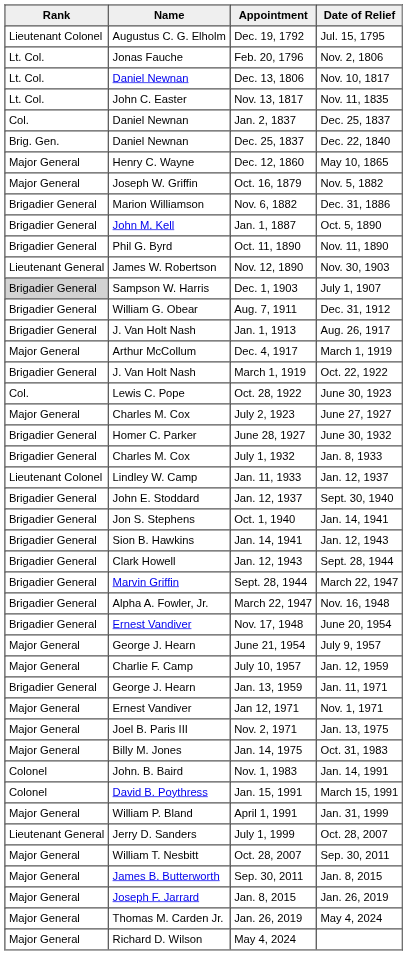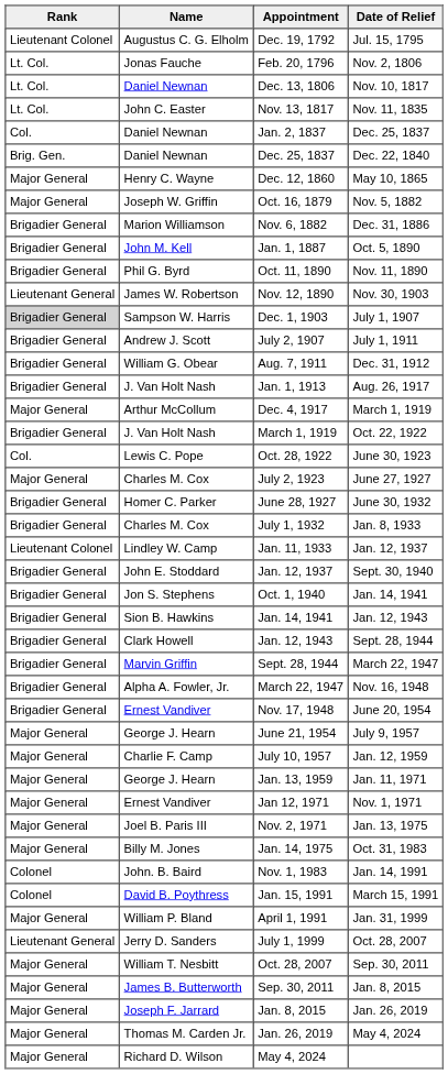 <table border="1" cellpadding="5" cellspacing="0">
 <tr>
 <th scope="col" style="background:#efefef;">Rank</th>
 <th scope="col" style="background:#efefef;">Name</th>
 <th scope="col" style="background:#efefef;">Appointment</th>
 <th scope="col" style="background:#efefef;">Date of Relief</th>
 </tr>
 <tr>
 <td>Lieutenant Colonel</td>
 <td>Augustus C. G. Elholm</td>
 <td>Dec. 19, 1792</td>
 <td>Jul. 15, 1795</td>
 </tr>
 <tr>
 <td>Lt. Col.</td>
 <td>Jonas Fauche</td>
 <td>Feb. 20, 1796</td>
 <td>Nov. 2, 1806</td>
 </tr>
 <tr>
 <td>Lt. Col.</td>
 <td><a href='#'>Daniel Newnan</a></td>
 <td>Dec. 13, 1806</td>
 <td>Nov. 10, 1817</td>
 </tr>
 <tr>
 <td>Lt. Col.</td>
 <td>John C. Easter</td>
 <td>Nov. 13, 1817</td>
 <td>Nov. 11, 1835</td>
 </tr>
 <tr>
 <td>Col.</td>
 <td>Daniel Newnan</td>
 <td>Jan. 2, 1837</td>
 <td>Dec. 25, 1837</td>
 </tr>
 <tr>
 <td>Brig. Gen.</td>
 <td>Daniel Newnan</td>
 <td>Dec. 25, 1837</td>
 <td>Dec. 22, 1840</td>
 </tr>
 <tr>
 <td>Major General</td>
 <td>Henry C. Wayne</td>
 <td>Dec. 12, 1860</td>
 <td>May 10, 1865</td>
 </tr>
 <tr>
 <td>Major General</td>
 <td>Joseph W. Griffin</td>
 <td>Oct. 16, 1879</td>
 <td>Nov. 5, 1882</td>
 </tr>
 <tr>
 <td>Brigadier General</td>
 <td>Marion Williamson</td>
 <td>Nov. 6, 1882</td>
 <td>Dec. 31, 1886</td>
 </tr>
 <tr>
 <td>Brigadier General</td>
 <td><a href='#'>John M. Kell</a></td>
 <td>Jan. 1, 1887</td>
 <td>Oct. 5, 1890</td>
 </tr>
 <tr>
 <td>Brigadier General</td>
 <td>Phil G. Byrd</td>
 <td>Oct. 11, 1890</td>
 <td>Nov. 11, 1890</td>
 </tr>
 <tr>
 <td>Lieutenant General</td>
 <td>James W. Robertson</td>
 <td>Nov. 12, 1890</td>
 <td>Nov. 30, 1903</td>
 </tr>
 <tr>
 <td style="background: lightgrey;">Brigadier General</td>
 <td>Sampson W. Harris</td>
 <td>Dec. 1, 1903</td>
 <td>July 1, 1907</td>
+</tr>
+<tr>
+<td>Brigadier General</td>
+<td>Andrew J. Scott</td>
+<td>July 2, 1907</td>
+<td>July 1, 1911</td>
 </tr>
 <tr>
 <td>Brigadier General</td>
 <td>William G. Obear</td>
 <td>Aug. 7, 1911</td>
 <td>Dec. 31, 1912</td>
 </tr>
 <tr>
 <td>Brigadier General</td>
 <td>J. Van Holt Nash</td>
 <td>Jan. 1, 1913</td>
 <td>Aug. 26, 1917</td>
 </tr>
 <tr>
 <td>Major General</td>
 <td>Arthur McCollum</td>
 <td>Dec. 4, 1917</td>
 <td>March 1, 1919</td>
 </tr>
 <tr>
 <td>Brigadier General</td>
 <td>J. Van Holt Nash</td>
 <td>March 1, 1919</td>
 <td>Oct. 22, 1922</td>
 </tr>
 <tr>
 <td>Col.</td>
 <td>Lewis C. Pope</td>
 <td>Oct. 28, 1922</td>
 <td>June 30, 1923</td>
 </tr>
 <tr>
 <td>Major General</td>
 <td>Charles M. Cox</td>
 <td>July 2, 1923</td>
 <td>June 27, 1927</td>
 </tr>
 <tr>
 <td>Brigadier General</td>
 <td>Homer C. Parker</td>
 <td>June 28, 1927</td>
 <td>June 30, 1932</td>
 </tr>
 <tr>
 <td>Brigadier General</td>
 <td>Charles M. Cox</td>
 <td>July 1, 1932</td>
 <td>Jan. 8, 1933</td>
 </tr>
 <tr>
 <td>Lieutenant Colonel</td>
 <td>Lindley W. Camp</td>
 <td>Jan. 11, 1933</td>
 <td>Jan. 12, 1937</td>
 </tr>
 <tr>
 <td>Brigadier General</td>
 <td>John E. Stoddard</td>
 <td>Jan. 12, 1937</td>
 <td>Sept. 30, 1940</td>
 </tr>
 <tr>
 <td>Brigadier General</td>
 <td>Jon S. Stephens</td>
 <td>Oct. 1, 1940</td>
 <td>Jan. 14, 1941</td>
 </tr>
 <tr>
 <td>Brigadier General</td>
 <td>Sion B. Hawkins</td>
 <td>Jan. 14, 1941</td>
 <td>Jan. 12, 1943</td>
 </tr>
 <tr>
 <td>Brigadier General</td>
 <td>Clark Howell</td>
 <td>Jan. 12, 1943</td>
 <td>Sept. 28, 1944</td>
 </tr>
 <tr>
 <td>Brigadier General</td>
 <td><a href='#'>Marvin Griffin</a></td>
 <td>Sept. 28, 1944</td>
 <td>March 22, 1947</td>
 </tr>
 <tr>
 <td>Brigadier General</td>
 <td>Alpha A. Fowler, Jr.</td>
 <td>March 22, 1947</td>
 <td>Nov. 16, 1948</td>
 </tr>
 <tr>
 <td>Brigadier General</td>
 <td><a href='#'>Ernest Vandiver</a></td>
 <td>Nov. 17, 1948</td>
 <td>June 20, 1954</td>
 </tr>
 <tr>
 <td>Major General</td>
 <td>George J. Hearn</td>
 <td>June 21, 1954</td>
 <td>July 9, 1957</td>
 </tr>
 <tr>
 <td>Major General</td>
 <td>Charlie F. Camp</td>
 <td>July 10, 1957</td>
 <td>Jan. 12, 1959</td>
 </tr>
 <tr>
-<td>Brigadier General</td>
+<td>Major General</td>
 <td>George J. Hearn</td>
 <td>Jan. 13, 1959</td>
 <td>Jan. 11, 1971</td>
 </tr>
 <tr>
 <td>Major General</td>
 <td>Ernest Vandiver</td>
 <td>Jan 12, 1971</td>
 <td>Nov. 1, 1971</td>
 </tr>
 <tr>
 <td>Major General</td>
 <td>Joel B. Paris III</td>
 <td>Nov. 2, 1971</td>
 <td>Jan. 13, 1975</td>
 </tr>
 <tr>
 <td>Major General</td>
 <td>Billy M. Jones</td>
 <td>Jan. 14, 1975</td>
 <td>Oct. 31, 1983</td>
 </tr>
 <tr>
 <td>Colonel</td>
 <td>John. B. Baird</td>
 <td>Nov. 1, 1983</td>
 <td>Jan. 14, 1991</td>
 </tr>
 <tr>
 <td>Colonel</td>
 <td><a href='#'>David B. Poythress</a></td>
 <td>Jan. 15, 1991</td>
 <td>March 15, 1991</td>
 </tr>
 <tr>
 <td>Major General</td>
 <td>William P. Bland</td>
 <td>April 1, 1991</td>
 <td>Jan. 31, 1999</td>
 </tr>
 <tr>
 <td>Lieutenant General</td>
 <td>Jerry D. Sanders</td>
 <td>July 1, 1999</td>
 <td>Oct. 28, 2007</td>
 </tr>
 <tr>
 <td>Major General</td>
 <td>William T. Nesbitt</td>
 <td>Oct. 28, 2007</td>
 <td>Sep. 30, 2011</td>
 </tr>
 <tr>
 <td>Major General</td>
 <td><a href='#'>James B. Butterworth</a></td>
 <td>Sep. 30, 2011</td>
 <td>Jan. 8, 2015</td>
 </tr>
 <tr>
 <td>Major General</td>
 <td><a href='#'>Joseph F. Jarrard</a></td>
 <td>Jan. 8, 2015</td>
 <td>Jan. 26, 2019</td>
 </tr>
 <tr>
 <td>Major General</td>
 <td>Thomas M. Carden Jr.</td>
 <td>Jan. 26, 2019</td>
 <td>May 4, 2024</td>
 </tr>
 <tr>
 <td>Major General</td>
 <td>Richard D. Wilson</td>
 <td>May 4, 2024</td>
 <td></td>
 </tr>
 </table>
